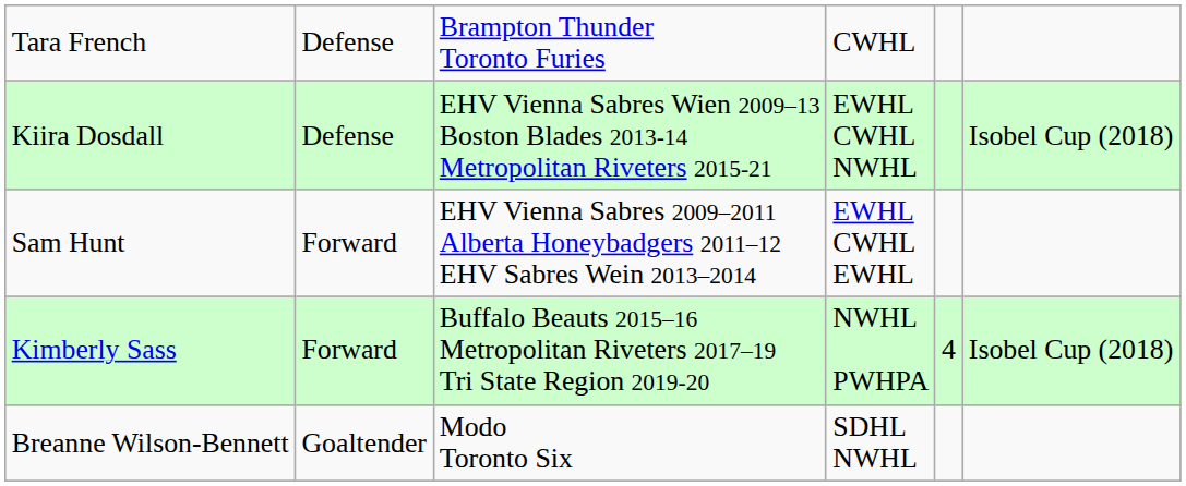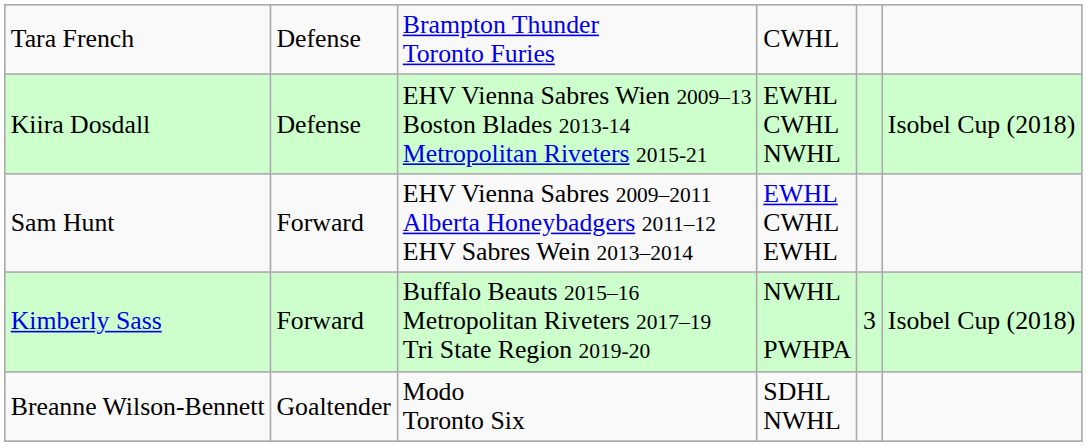 <table class="wikitable sortable">
 <tr bgcolor=>
 <td>Tara French</td>
 <td>Defense</td>
 <td><a href='#'>Brampton Thunder</a><br><a href='#'>Toronto Furies</a></td>
 <td>CWHL</td>
 <td></td>
 <td></td>
 </tr>
 <tr bgcolor=CCFFCC>
 <td>Kiira Dosdall</td>
 <td>Defense</td>
 <td>EHV Vienna Sabres Wien <small>2009–13</small><br>Boston Blades <small>2013-14</small><br><a href='#'>Metropolitan Riveters</a> <small>2015-21</small></td>
 <td>EWHL<br>CWHL<br>NWHL</td>
 <td></td>
 <td>Isobel Cup (2018)</td>
 </tr>
 <tr bgcolor=>
 <td>Sam Hunt</td>
 <td>Forward</td>
 <td>EHV Vienna Sabres <small>2009–2011</small> <br><a href='#'>Alberta Honeybadgers</a> <small>2011–12</small> <br>EHV Sabres Wein <small>2013–2014</small></td>
 <td><a href='#'>EWHL</a><br>CWHL<br>EWHL</td>
 <td></td>
 <td></td>
 </tr>
 <tr bgcolor=CCFFCC>
 <td><a href='#'>Kimberly Sass</a></td>
 <td>Forward</td>
 <td>Buffalo Beauts <small>2015–16</small><br>Metropolitan Riveters <small>2017–19</small><br>Tri State Region <small>2019-20</small></td>
 <td>NWHL<br><br>PWHPA</td>
-<td>4</td>
+<td>3</td>
 <td>Isobel Cup (2018)</td>
 </tr>
 <tr bgcolor=>
 <td>Breanne Wilson-Bennett</td>
 <td>Goaltender</td>
 <td>Modo<br>Toronto Six</td>
 <td>SDHL<br>NWHL</td>
 <td></td>
 <td></td>
 </tr>
 </table>
